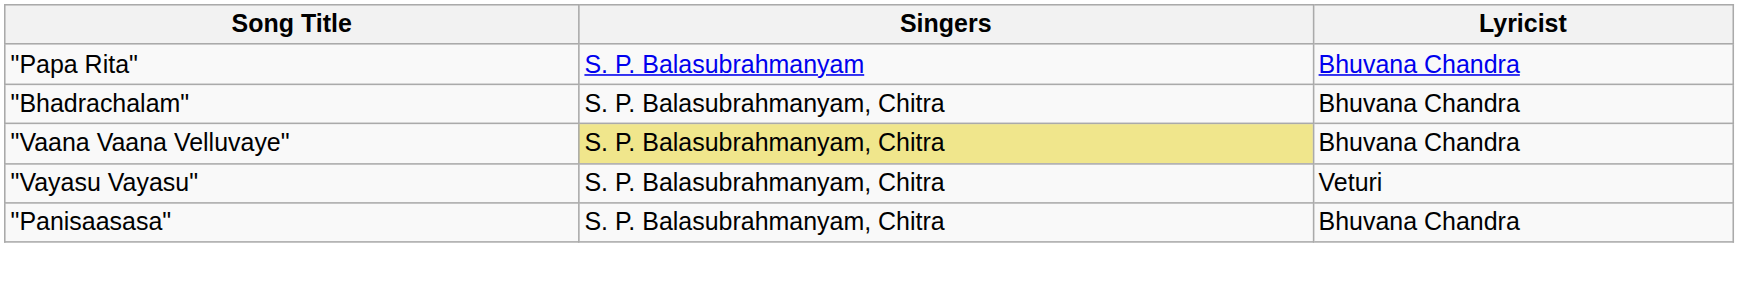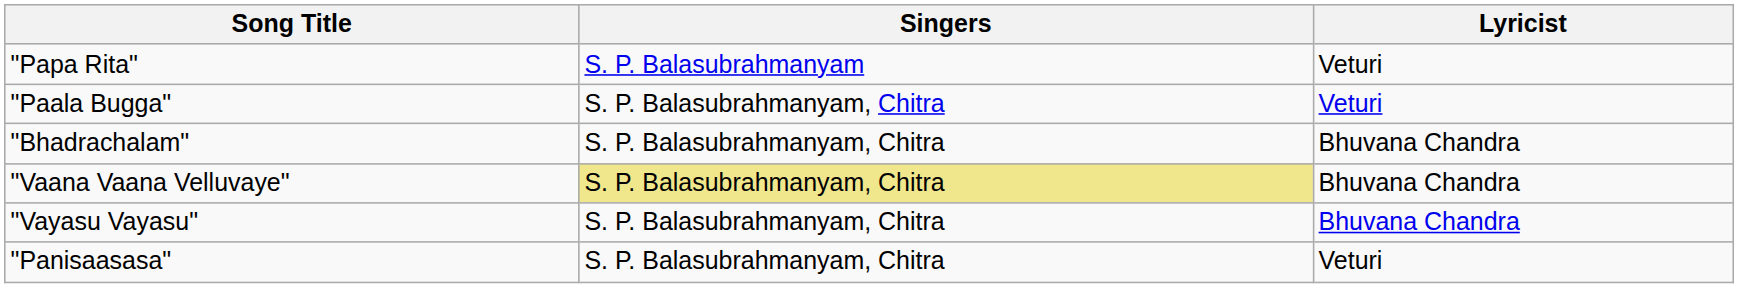 <table class="wikitable" style="width:70%;">
 <tr>
 <th>Song Title</th>
 <th>Singers</th>
 <th>Lyricist</th>
 </tr>
 <tr>
 <td>"Papa Rita"</td>
 <td><a href='#'>S. P. Balasubrahmanyam</a></td>
-<td><a href='#'>Bhuvana Chandra</a></td>
+<td>Veturi</td>
+</tr>
+<tr>
+<td>"Paala Bugga"</td>
+<td>S. P. Balasubrahmanyam, <a href='#'>Chitra</a></td>
+<td><a href='#'>Veturi</a></td>
 </tr>
 <tr>
 <td>"Bhadrachalam"</td>
 <td>S. P. Balasubrahmanyam, Chitra</td>
 <td>Bhuvana Chandra</td>
 </tr>
 <tr>
 <td>"Vaana Vaana Velluvaye"</td>
 <td style="background: khaki;">S. P. Balasubrahmanyam, Chitra</td>
 <td>Bhuvana Chandra</td>
 </tr>
 <tr>
 <td>"Vayasu Vayasu"</td>
 <td>S. P. Balasubrahmanyam, Chitra</td>
-<td>Veturi</td>
+<td><a href='#'>Bhuvana Chandra</a></td>
 </tr>
 <tr>
 <td>"Panisaasasa"</td>
 <td>S. P. Balasubrahmanyam, Chitra</td>
-<td>Bhuvana Chandra</td>
+<td>Veturi</td>
 </tr>
 </table>
